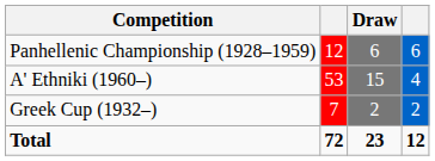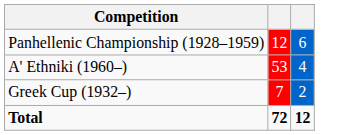 <table class="wikitable">
 <tr>
 <th>Competition</th>
 <th></th>
-<th>Draw</th>
 <th><strong></strong></th>
 </tr>
 <tr>
 <td>Panhellenic Championship (1928–1959)</td>
 <td style="color:white;background:#ff0000" align="center">12</td>
-<td style="color:white;background:#777777" align="center">6</td>
 <td style="color:white;background: #0064C8" align="center">6</td>
 </tr>
 <tr>
 <td>A' Ethniki (1960–)</td>
 <td style="color:white;background:#ff0000" align="center">53</td>
-<td style="color:white;background:#777777" align="center">15</td>
 <td style="color:white;background: #0064C8" align="center">4</td>
 </tr>
 <tr>
 <td>Greek Cup (1932–)</td>
 <td style="color:white;background:#ff0000" align="center">7</td>
-<td style="color:white;background:#777777" align="center">2</td>
 <td style="color:white;background: #0064C8" align="center">2</td>
 </tr>
 <tr>
 <td><strong>Total</strong></td>
 <td align="center"><strong>72</strong></td>
-<td align="center"><strong>23</strong></td>
 <td align="center"><strong>12</strong></td>
 </tr>
 </table>
